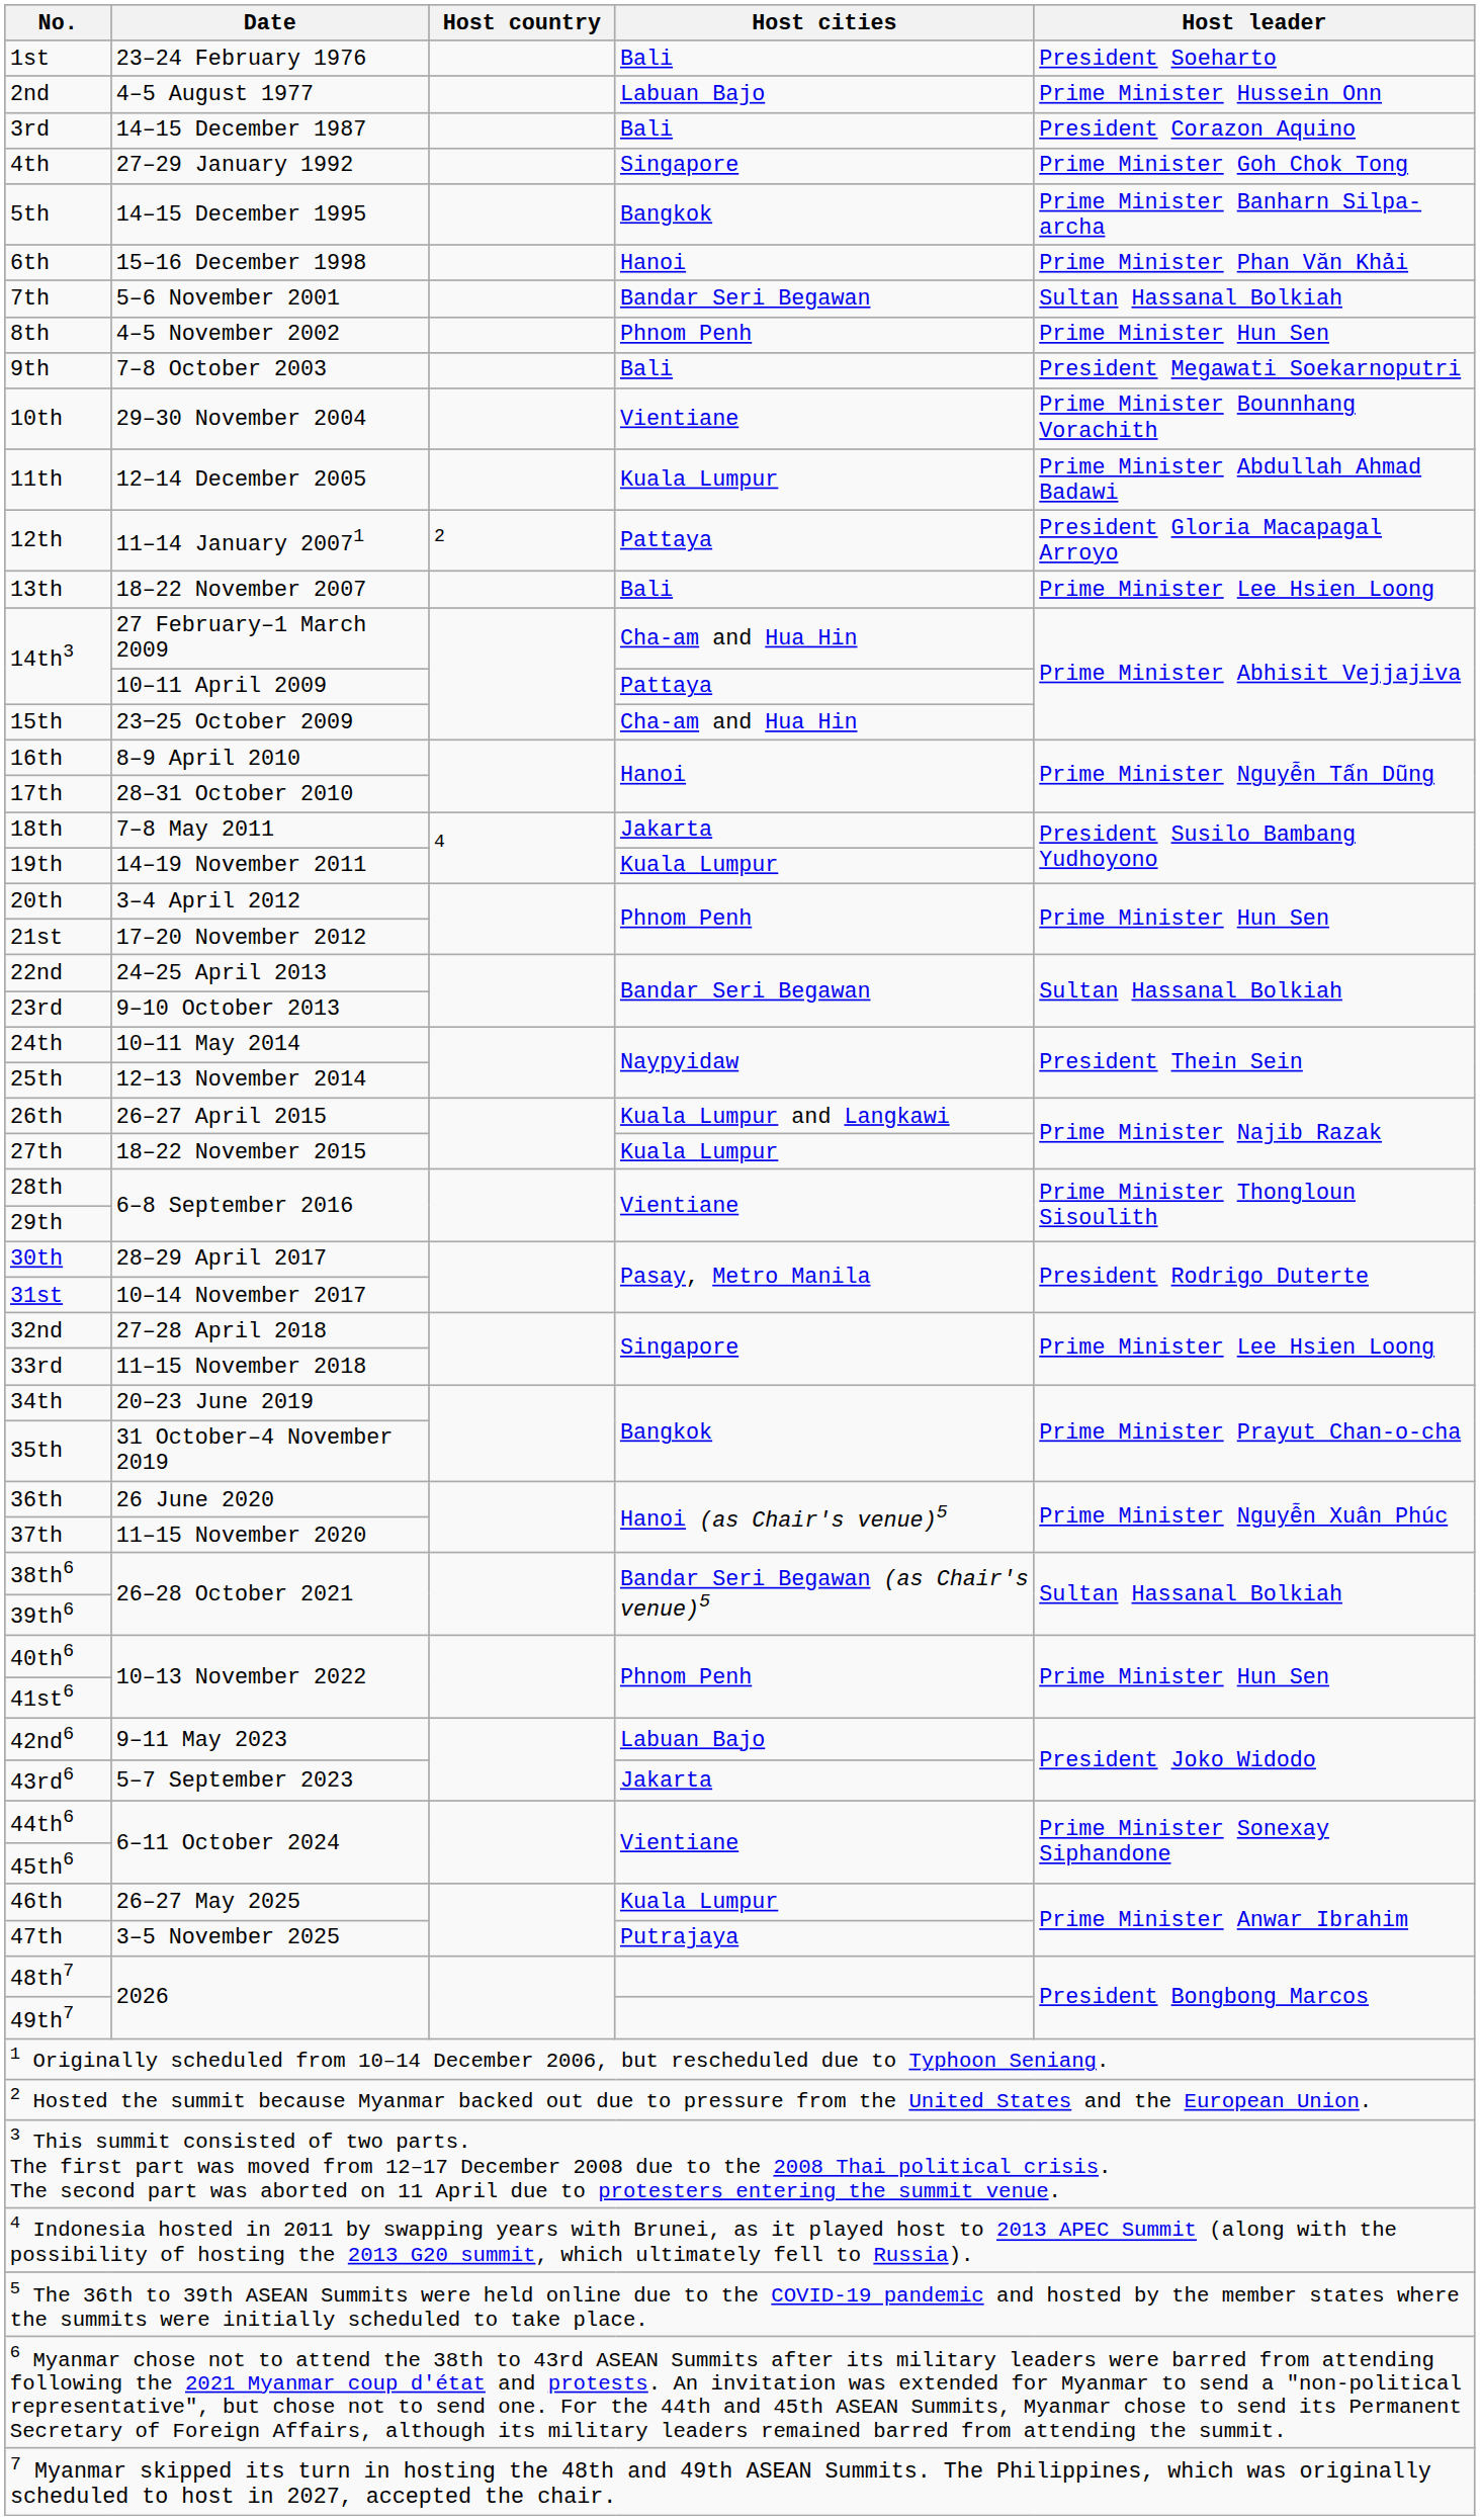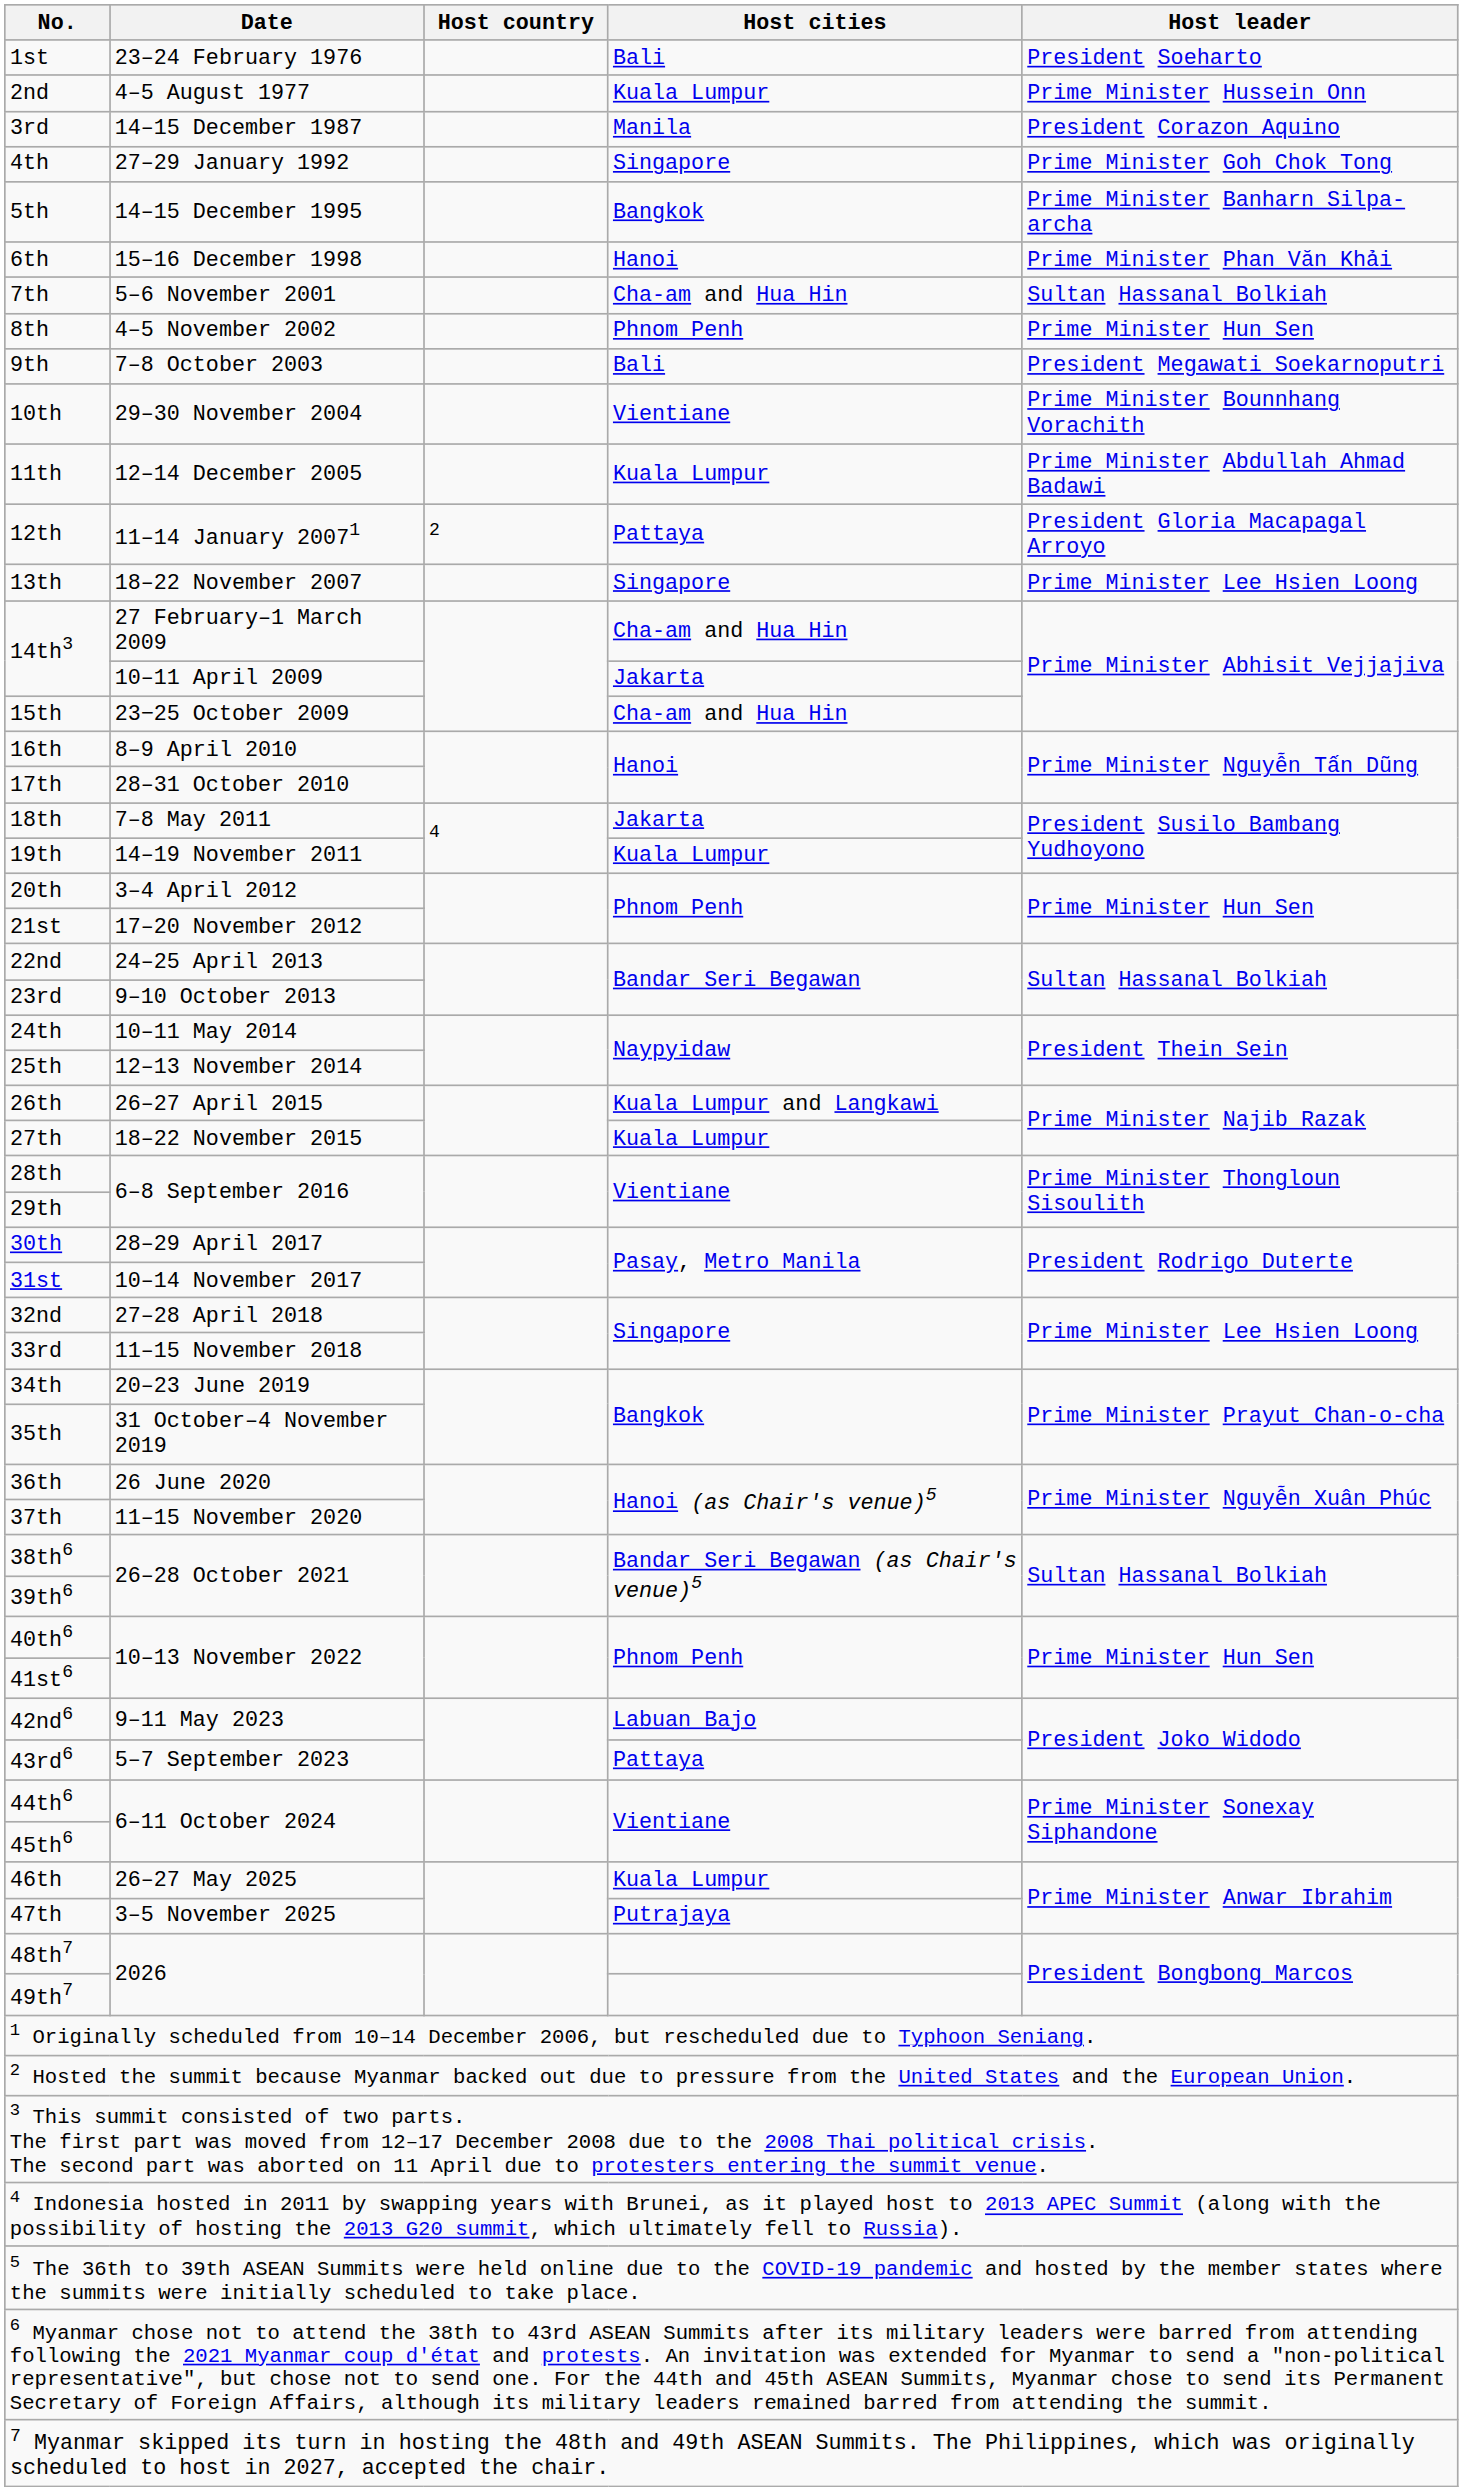 <table class="wikitable">
 <tr>
 <th>No.</th>
 <th>Date</th>
 <th>Host country</th>
 <th>Host cities</th>
 <th>Host leader</th>
 </tr>
 <tr>
 <td>1st</td>
 <td>23–24 February 1976</td>
 <td></td>
 <td><a href='#'>Bali</a></td>
 <td><a href='#'>President</a> <a href='#'>Soeharto</a></td>
 </tr>
 <tr>
 <td>2nd</td>
 <td>4–5 August 1977</td>
 <td></td>
-<td><a href='#'>Labuan Bajo</a></td>
+<td><a href='#'>Kuala Lumpur</a></td>
 <td><a href='#'>Prime Minister</a> <a href='#'>Hussein Onn</a></td>
 </tr>
 <tr>
 <td>3rd</td>
 <td>14–15 December 1987</td>
 <td></td>
-<td><a href='#'>Bali</a></td>
+<td><a href='#'>Manila</a></td>
 <td><a href='#'>President</a> <a href='#'>Corazon Aquino</a></td>
 </tr>
 <tr>
 <td>4th</td>
 <td>27–29 January 1992</td>
 <td></td>
 <td><a href='#'>Singapore</a></td>
 <td><a href='#'>Prime Minister</a> <a href='#'>Goh Chok Tong</a></td>
 </tr>
 <tr>
 <td>5th</td>
 <td>14–15 December 1995</td>
 <td></td>
 <td><a href='#'>Bangkok</a></td>
 <td><a href='#'>Prime Minister</a> <a href='#'>Banharn Silpa-archa</a></td>
 </tr>
 <tr>
 <td>6th</td>
 <td>15–16 December 1998</td>
 <td></td>
 <td><a href='#'>Hanoi</a></td>
 <td><a href='#'>Prime Minister</a> <a href='#'>Phan Văn Khải</a></td>
 </tr>
 <tr>
 <td>7th</td>
 <td>5–6 November 2001</td>
 <td></td>
-<td><a href='#'>Bandar Seri Begawan</a></td>
+<td><a href='#'>Cha-am</a> and <a href='#'>Hua Hin</a></td>
 <td><a href='#'>Sultan</a> <a href='#'>Hassanal Bolkiah</a></td>
 </tr>
 <tr>
 <td>8th</td>
 <td>4–5 November 2002</td>
 <td></td>
 <td><a href='#'>Phnom Penh</a></td>
 <td><a href='#'>Prime Minister</a> <a href='#'>Hun Sen</a></td>
 </tr>
 <tr>
 <td>9th</td>
 <td>7–8 October 2003</td>
 <td></td>
 <td><a href='#'>Bali</a></td>
 <td><a href='#'>President</a> <a href='#'>Megawati Soekarnoputri</a></td>
 </tr>
 <tr>
 <td>10th</td>
 <td>29–30 November 2004</td>
 <td></td>
 <td><a href='#'>Vientiane</a></td>
 <td><a href='#'>Prime Minister</a> <a href='#'>Bounnhang Vorachith</a></td>
 </tr>
 <tr>
 <td>11th</td>
 <td>12–14 December 2005</td>
 <td></td>
 <td><a href='#'>Kuala Lumpur</a></td>
 <td><a href='#'>Prime Minister</a> <a href='#'>Abdullah Ahmad Badawi</a></td>
 </tr>
 <tr>
 <td>12th</td>
 <td>11–14 January 2007<sup>1</sup></td>
 <td><sup>2</sup></td>
 <td><a href='#'>Pattaya</a></td>
 <td><a href='#'>President</a> <a href='#'>Gloria Macapagal Arroyo</a></td>
 </tr>
 <tr>
 <td>13th</td>
 <td>18–22 November 2007</td>
 <td></td>
-<td><a href='#'>Bali</a></td>
+<td><a href='#'>Singapore</a></td>
 <td><a href='#'>Prime Minister</a> <a href='#'>Lee Hsien Loong</a></td>
 </tr>
 <tr>
 <td rowspan="2">14th<sup>3</sup></td>
 <td>27 February–1 March 2009</td>
 <td rowspan="3"></td>
 <td><a href='#'>Cha-am</a> and <a href='#'>Hua Hin</a></td>
 <td rowspan=3><a href='#'>Prime Minister</a> <a href='#'>Abhisit Vejjajiva</a></td>
 </tr>
 <tr>
 <td>10–11 April 2009</td>
-<td><a href='#'>Pattaya</a></td>
+<td><a href='#'>Jakarta</a></td>
 </tr>
 <tr>
 <td>15th</td>
 <td>23−25 October 2009</td>
 <td><a href='#'>Cha-am</a> and <a href='#'>Hua Hin</a></td>
 </tr>
 <tr>
 <td>16th</td>
 <td>8–9 April 2010</td>
 <td rowspan=2></td>
 <td rowspan=2><a href='#'>Hanoi</a></td>
 <td rowspan=2><a href='#'>Prime Minister</a> <a href='#'>Nguyễn Tấn Dũng</a></td>
 </tr>
 <tr>
 <td>17th</td>
 <td>28–31 October 2010</td>
 </tr>
 <tr>
 <td>18th</td>
 <td>7–8 May 2011</td>
 <td rowspan=2><sup>4</sup></td>
 <td><a href='#'>Jakarta</a></td>
 <td rowspan=2><a href='#'>President</a> <a href='#'>Susilo Bambang Yudhoyono</a></td>
 </tr>
 <tr>
 <td>19th</td>
 <td>14–19 November 2011</td>
 <td><a href='#'>Kuala Lumpur</a></td>
 </tr>
 <tr>
 <td>20th</td>
 <td>3–4 April 2012</td>
 <td rowspan=2></td>
 <td rowspan=2><a href='#'>Phnom Penh</a></td>
 <td rowspan=2><a href='#'>Prime Minister</a> <a href='#'>Hun Sen</a></td>
 </tr>
 <tr>
 <td>21st</td>
 <td>17–20 November 2012</td>
 </tr>
 <tr>
 <td>22nd</td>
 <td>24–25 April 2013</td>
 <td rowspan=2></td>
 <td rowspan=2><a href='#'>Bandar Seri Begawan</a></td>
 <td rowspan=2><a href='#'>Sultan</a> <a href='#'>Hassanal Bolkiah</a></td>
 </tr>
 <tr>
 <td>23rd</td>
 <td>9–10 October 2013</td>
 </tr>
 <tr>
 <td>24th</td>
 <td>10–11 May 2014</td>
 <td rowspan=2></td>
 <td rowspan=2><a href='#'>Naypyidaw</a></td>
 <td rowspan=2><a href='#'>President</a> <a href='#'>Thein Sein</a></td>
 </tr>
 <tr>
 <td>25th</td>
 <td>12–13 November 2014</td>
 </tr>
 <tr>
 <td>26th</td>
 <td>26–27 April 2015</td>
 <td rowspan=2></td>
 <td><a href='#'>Kuala Lumpur</a> and <a href='#'>Langkawi</a></td>
 <td rowspan=2><a href='#'>Prime Minister</a> <a href='#'>Najib Razak</a></td>
 </tr>
 <tr>
 <td>27th</td>
 <td>18–22 November 2015</td>
 <td><a href='#'>Kuala Lumpur</a></td>
 </tr>
 <tr>
 <td>28th</td>
 <td rowspan=2>6–8 September 2016</td>
 <td rowspan=2></td>
 <td rowspan=2><a href='#'>Vientiane</a></td>
 <td rowspan=2><a href='#'>Prime Minister</a> <a href='#'>Thongloun Sisoulith</a></td>
 </tr>
 <tr>
 <td>29th</td>
 </tr>
 <tr>
 <td><a href='#'>30th</a></td>
 <td>28–29 April 2017</td>
 <td rowspan=2></td>
 <td rowspan=2><a href='#'>Pasay</a>, <a href='#'>Metro Manila</a></td>
 <td rowspan=2><a href='#'>President</a> <a href='#'>Rodrigo Duterte</a></td>
 </tr>
 <tr>
 <td><a href='#'>31st</a></td>
 <td>10–14 November 2017</td>
 </tr>
 <tr>
 <td>32nd</td>
 <td>27–28 April 2018</td>
 <td rowspan="2"></td>
 <td rowspan=2><a href='#'>Singapore</a></td>
 <td rowspan=2><a href='#'>Prime Minister</a> <a href='#'>Lee Hsien Loong</a></td>
 </tr>
 <tr>
 <td>33rd</td>
 <td>11–15 November 2018</td>
 </tr>
 <tr>
 <td>34th</td>
 <td>20–23 June 2019</td>
 <td rowspan="2"></td>
 <td rowspan=2><a href='#'>Bangkok</a></td>
 <td rowspan=2><a href='#'>Prime Minister</a> <a href='#'>Prayut Chan-o-cha</a></td>
 </tr>
 <tr>
 <td>35th</td>
 <td>31 October–4 November 2019</td>
 </tr>
 <tr>
 <td>36th</td>
 <td>26 June 2020</td>
 <td rowspan=2></td>
 <td rowspan=2><a href='#'>Hanoi</a> <em>(as Chair's venue)<sup>5</sup></em></td>
 <td rowspan=2><a href='#'>Prime Minister</a> <a href='#'>Nguyễn Xuân Phúc</a></td>
 </tr>
 <tr>
 <td>37th</td>
 <td>11–15 November 2020</td>
 </tr>
 <tr>
 <td>38th<sup>6</sup></td>
 <td rowspan=2>26–28 October 2021</td>
 <td rowspan=2></td>
 <td rowspan=2><a href='#'>Bandar Seri Begawan</a> <em>(as Chair's venue)<sup>5</sup></em></td>
 <td rowspan=2><a href='#'>Sultan</a> <a href='#'>Hassanal Bolkiah</a></td>
 </tr>
 <tr>
 <td>39th<sup>6</sup></td>
 </tr>
 <tr>
 <td>40th<sup>6</sup></td>
 <td rowspan=2>10–13 November 2022</td>
 <td rowspan=2></td>
 <td rowspan=2><a href='#'>Phnom Penh</a></td>
 <td rowspan=2><a href='#'>Prime Minister</a> <a href='#'>Hun Sen</a></td>
 </tr>
 <tr>
 <td>41st<sup>6</sup></td>
 </tr>
 <tr>
 <td>42nd<sup>6</sup></td>
 <td>9–11 May 2023</td>
 <td rowspan=2></td>
 <td><a href='#'>Labuan Bajo</a></td>
 <td rowspan=2><a href='#'>President</a> <a href='#'>Joko Widodo</a></td>
 </tr>
 <tr>
 <td>43rd<sup>6</sup></td>
 <td>5–7 September 2023</td>
-<td><a href='#'>Jakarta</a></td>
+<td><a href='#'>Pattaya</a></td>
 </tr>
 <tr>
 <td>44th<sup>6</sup></td>
 <td rowspan=2>6–11 October 2024</td>
 <td rowspan=2></td>
 <td rowspan=2><a href='#'>Vientiane</a></td>
 <td rowspan=2><a href='#'>Prime Minister</a> <a href='#'>Sonexay Siphandone</a></td>
 </tr>
 <tr>
 <td>45th<sup>6</sup></td>
 </tr>
 <tr>
 <td>46th</td>
 <td>26–27 May 2025</td>
 <td rowspan=2></td>
 <td><a href='#'>Kuala Lumpur</a></td>
 <td rowspan="2"><a href='#'>Prime Minister</a> <a href='#'>Anwar Ibrahim</a></td>
 </tr>
 <tr>
 <td>47th</td>
 <td>3–5 November 2025</td>
 <td><a href='#'>Putrajaya</a></td>
 </tr>
 <tr>
 <td>48th<sup>7</sup></td>
 <td rowspan="2">2026</td>
 <td rowspan="2"></td>
 <td></td>
 <td rowspan="2"><a href='#'>President</a> <a href='#'>Bongbong Marcos</a></td>
 </tr>
 <tr>
 <td>49th<sup>7</sup></td>
 <td></td>
 </tr>
 <tr>
 <td colspan="5" style="font-size:95%;"><sup>1</sup> Originally scheduled from 10‒14 December 2006, but rescheduled due to <a href='#'>Typhoon Seniang</a>.</td>
 </tr>
 <tr>
 <td colspan="5" style="font-size:95%;"><sup>2</sup> Hosted the summit because Myanmar backed out due to pressure from the <a href='#'>United States</a> and the <a href='#'>European Union</a>.</td>
 </tr>
 <tr>
 <td colspan="5" style="font-size:95%;"><sup>3</sup> This summit consisted of two parts.<br>The first part was moved from 12‒17 December 2008 due to the <a href='#'>2008 Thai political crisis</a>.<br>The second part was aborted on 11 April due to <a href='#'>protesters entering the summit venue</a>.</td>
 </tr>
 <tr>
 <td colspan="5" style="font-size:95%;"><sup>4</sup> Indonesia hosted in 2011 by swapping years with Brunei, as it played host to <a href='#'>2013 APEC Summit</a> (along with the possibility of hosting the <a href='#'>2013 G20 summit</a>, which ultimately fell to <a href='#'>Russia</a>).</td>
 </tr>
 <tr>
 <td colspan="5" style="font-size:95%;"><sup>5</sup> The 36th to 39th ASEAN Summits were held online due to the <a href='#'>COVID-19 pandemic</a> and hosted by the member states where the summits were initially scheduled to take place.</td>
 </tr>
 <tr |>
 <td colspan="5" style="font-size:95%;"><sup>6</sup> Myanmar chose not to attend the 38th to 43rd ASEAN Summits after its military leaders were barred from attending following the <a href='#'>2021 Myanmar coup d'état</a> and <a href='#'>protests</a>. An invitation was extended for Myanmar to send a "non-political representative", but chose not to send one. For the 44th and 45th ASEAN Summits, Myanmar chose to send its Permanent Secretary of Foreign Affairs, although its military leaders remained barred from attending the summit.</td>
 </tr>
 <tr>
 <td colspan="5"><sup>7</sup> Myanmar skipped its turn in hosting the 48th and 49th ASEAN Summits. The Philippines, which was originally scheduled to host in 2027, accepted the chair.</td>
 </tr>
 </table>
